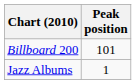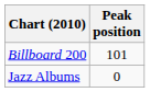 <table class="wikitable">
 <tr>
 <th>Chart (2010)</th>
 <th>Peak<br>position</th>
 </tr>
 <tr>
 <td><a href='#'><em>Billboard</em> 200</a></td>
 <td style="text-align:center">101</td>
 </tr>
 <tr>
 <td><a href='#'>Jazz Albums</a></td>
-<td style="text-align:center">1</td>
+<td style="text-align:center">0</td>
 </tr>
 </table>
